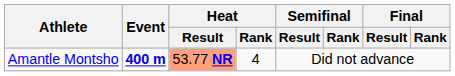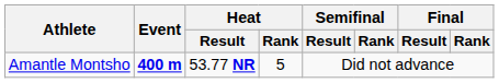 <table class=wikitable style="font-size:90%">
 <tr>
 <th rowspan="2">Athlete</th>
 <th rowspan="2">Event</th>
 <th colspan="2">Heat</th>
 <th colspan="2">Semifinal</th>
 <th colspan="2">Final</th>
 </tr>
 <tr style="font-size:95%">
 <th>Result</th>
 <th>Rank</th>
 <th>Result</th>
 <th>Rank</th>
 <th>Result</th>
 <th>Rank</th>
 </tr>
 <tr align=center>
 <td align=left><a href='#'>Amantle Montsho</a></td>
 <td align=left><strong><a href='#'>400 m</a></strong></td>
-<td style="background: lightsalmon;">53.77 <strong><a href='#'>NR</a></strong></td>
-<td>4</td>
+<td>53.77 <strong><a href='#'>NR</a></strong></td>
+<td>5</td>
 <td colspan=4>Did not advance</td>
 </tr>
 </table>
